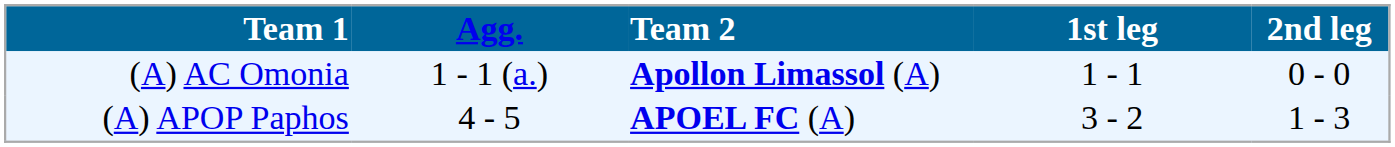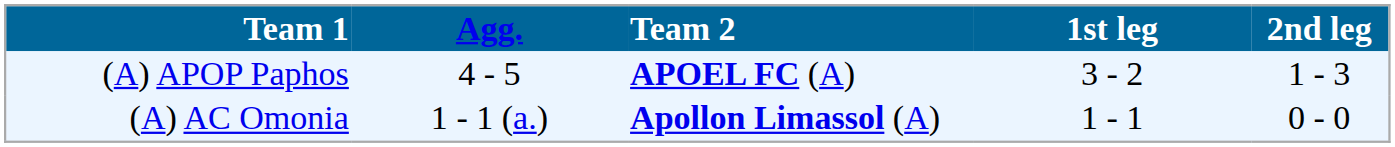 <table cellspacing="0" style="background: #EBF5FF; border: 1px #aaa solid; border-collapse: collapse; font-size: 95%;" width=70%>
 <tr bgcolor=#006699 style="color:white;">
 <th width=25% align="right">Team 1</th>
 <th width=20% align="center"><a href='#'>Agg.</a></th>
 <th width=25% align="left">Team 2</th>
 <th width=20% align="center">1st leg</th>
 <th width=20% align="center">2nd leg</th>
 </tr>
 <tr>
+<td align=right>(<a href='#'>A</a>) <a href='#'>APOP Paphos</a></td>
+<td align=center>4 - 5</td>
+<td align=left><strong><a href='#'>APOEL FC</a></strong> (<a href='#'>A</a>)</td>
+<td align=center>3 - 2</td>
+<td align=center>1 - 3</td>
+</tr>
+<tr>
 <td align=right>(<a href='#'>A</a>) <a href='#'>AC Omonia</a></td>
 <td align=center>1 - 1 (<a href='#'>a.</a>)</td>
 <td align=left><strong><a href='#'>Apollon Limassol</a></strong> (<a href='#'>A</a>)</td>
 <td align=center>1 - 1</td>
 <td align=center>0 - 0</td>
 </tr>
 <tr>
-<td align=right>(<a href='#'>A</a>) <a href='#'>APOP Paphos</a></td>
-<td align=center>4 - 5</td>
-<td align=left><strong><a href='#'>APOEL FC</a></strong> (<a href='#'>A</a>)</td>
-<td align=center>3 - 2</td>
-<td align=center>1 - 3</td>
-</tr>
-<tr>
 </tr>
 </table>
